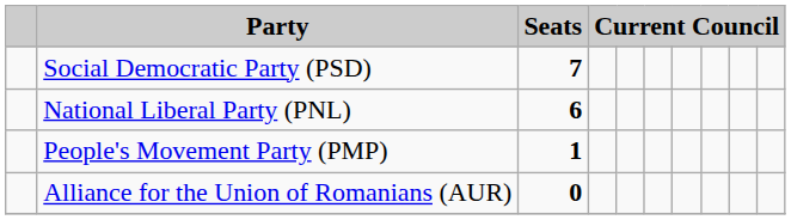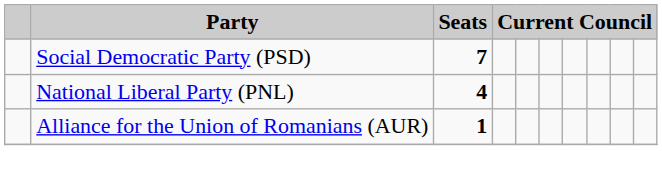 <table class="wikitable">
 <tr>
 <th style="background:#ccc">   </th>
 <th style="background:#ccc">Party</th>
 <th style="background:#ccc">Seats</th>
 <th style="background:#ccc" colspan="7">Current Council</th>
 </tr>
 <tr>
 <td>  </td>
 <td><a href='#'>Social Democratic Party</a> (PSD)</td>
 <td style="text-align: right"><strong>7</strong></td>
 <td>  </td>
 <td>  </td>
 <td>  </td>
 <td>  </td>
 <td>  </td>
 <td>  </td>
 <td>  </td>
 </tr>
 <tr>
 <td>  </td>
 <td><a href='#'>National Liberal Party</a> (PNL)</td>
-<td style="text-align: right"><strong>6</strong></td>
+<td style="text-align: right"><strong>4</strong></td>
 <td>  </td>
 <td>  </td>
 <td>  </td>
 <td>  </td>
 <td>  </td>
 <td>  </td>
 <td> </td>
 </tr>
 <tr>
 <td>  </td>
-<td><a href='#'>People's Movement Party</a> (PMP)</td>
+<td><a href='#'>Alliance for the Union of Romanians</a> (AUR)</td>
 <td style="text-align: right"><strong>1</strong></td>
-<td>  </td>
-<td> </td>
-<td> </td>
-<td> </td>
-<td> </td>
-<td> </td>
-<td> </td>
-</tr>
-<tr>
-<td>  </td>
-<td><a href='#'>Alliance for the Union of Romanians</a> (AUR)</td>
-<td style="text-align: right"><strong>0</strong></td>
 <td>  </td>
 <td> </td>
 <td> </td>
 <td> </td>
 <td> </td>
 <td> </td>
 <td> </td>
 </tr>
 <tr>
 </tr>
 </table>
